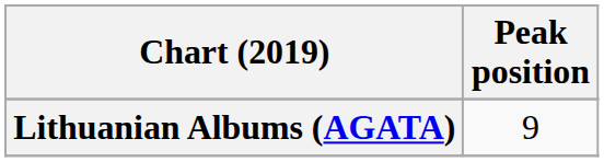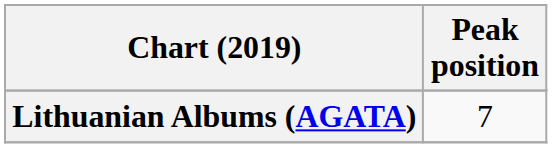 <table class="wikitable sortable plainrowheaders" style="text-align:center">
 <tr>
 <th scope="col">Chart (2019)</th>
 <th scope="col">Peak<br>position</th>
 </tr>
 <tr>
 </tr>
 <tr>
 </tr>
 <tr>
 </tr>
 <tr>
 </tr>
 <tr>
 </tr>
 <tr>
 </tr>
 <tr>
 </tr>
 <tr>
 <th scope="row">Lithuanian Albums (<a href='#'>AGATA</a>)</th>
-<td>9</td>
+<td>7</td>
 </tr>
 <tr>
 </tr>
 <tr>
 </tr>
 <tr>
 </tr>
 <tr>
 </tr>
 <tr>
 </tr>
 <tr>
 </tr>
 </table>
